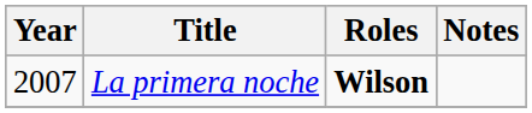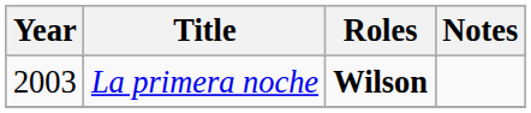 <table class="wikitable sortable">
 <tr>
 <th>Year</th>
 <th>Title</th>
 <th>Roles</th>
 <th>Notes</th>
 </tr>
 <tr>
-<td>2007</td>
+<td>2003</td>
 <td><em><a href='#'>La primera noche</a></em></td>
 <td><strong>Wilson</strong></td>
 <td></td>
 </tr>
 <tr>
 </tr>
 </table>
